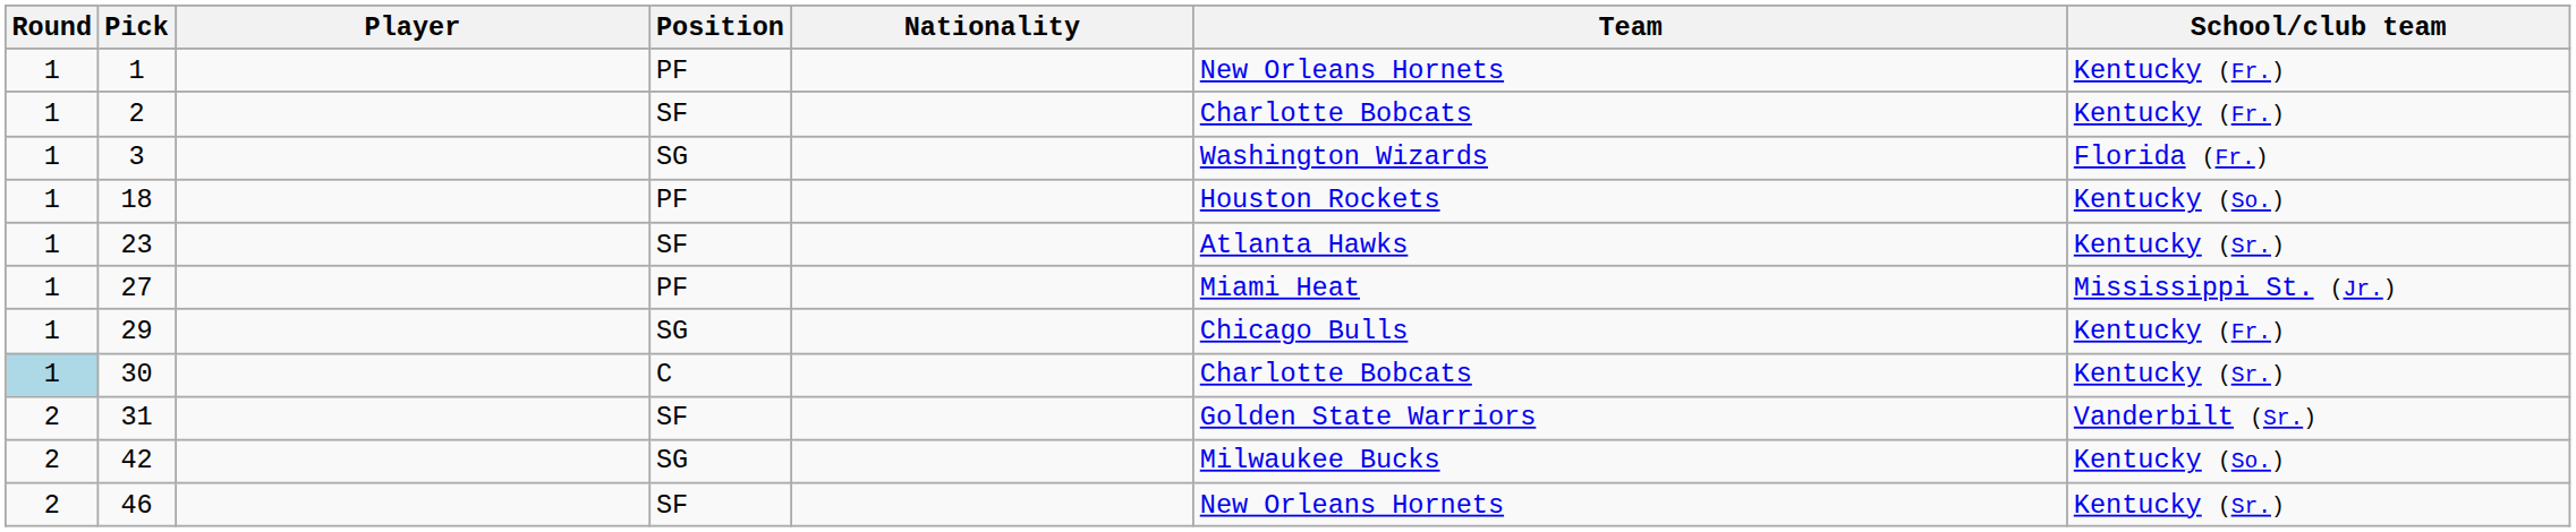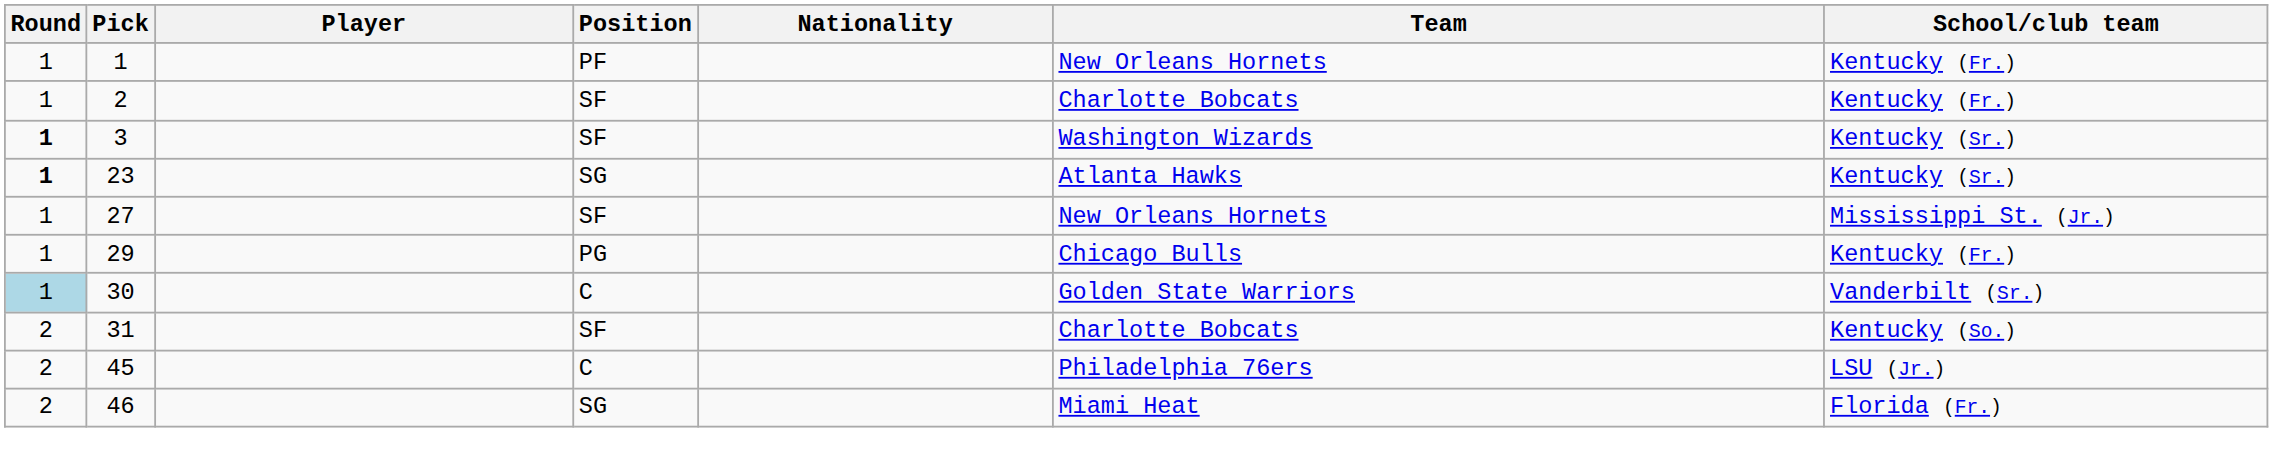 <table class="wikitable sortable sortable">
 <tr>
 <th width="1%">Round</th>
 <th width="1%">Pick</th>
 <th width="19%">Player</th>
 <th width="1%">Position</th>
 <th width="16%">Nationality</th>
 <th width="35%">Team</th>
 <th width="20%">School/club team</th>
 </tr>
 <tr>
 <td align=center>1</td>
 <td align=center>1</td>
 <td></td>
 <td>PF</td>
 <td></td>
 <td><a href='#'>New Orleans Hornets</a></td>
 <td><a href='#'>Kentucky</a> <small>(<a href='#'>Fr.</a>)</small></td>
 </tr>
 <tr>
 <td align=center>1</td>
 <td align=center>2</td>
 <td></td>
 <td>SF</td>
 <td></td>
 <td><a href='#'>Charlotte Bobcats</a></td>
 <td><a href='#'>Kentucky</a> <small>(<a href='#'>Fr.</a>)</small></td>
 </tr>
 <tr>
-<td align=center>1</td>
+<td align=center><strong>1</strong></td>
 <td align=center>3</td>
 <td></td>
-<td>SG</td>
+<td>SF</td>
 <td></td>
 <td><a href='#'>Washington Wizards</a></td>
-<td><a href='#'>Florida</a> <small>(<a href='#'>Fr.</a>)</small></td>
+<td><a href='#'>Kentucky</a> <small>(<a href='#'>Sr.</a>)</small></td>
 </tr>
 <tr>
-<td align=center>1</td>
-<td align=center>18</td>
-<td></td>
-<td>PF</td>
-<td></td>
-<td><a href='#'>Houston Rockets</a></td>
-<td><a href='#'>Kentucky</a> <small>(<a href='#'>So.</a>)</small></td>
-</tr>
-<tr>
-<td align=center>1</td>
+<td align=center><strong>1</strong></td>
 <td align=center>23</td>
 <td></td>
-<td>SF</td>
+<td>SG</td>
 <td></td>
 <td><a href='#'>Atlanta Hawks</a></td>
 <td><a href='#'>Kentucky</a> <small>(<a href='#'>Sr.</a>)</small></td>
 </tr>
 <tr>
 <td align=center>1</td>
 <td align=center>27</td>
 <td></td>
-<td>PF</td>
+<td>SF</td>
 <td></td>
-<td><a href='#'>Miami Heat</a></td>
+<td><a href='#'>New Orleans Hornets</a></td>
 <td><a href='#'>Mississippi St.</a> <small>(<a href='#'>Jr.</a>)</small></td>
 </tr>
 <tr>
 <td align=center>1</td>
 <td align=center>29</td>
 <td></td>
-<td>SG</td>
+<td>PG</td>
 <td></td>
 <td><a href='#'>Chicago Bulls</a></td>
 <td><a href='#'>Kentucky</a> <small>(<a href='#'>Fr.</a>)</small></td>
 </tr>
 <tr>
 <td align=center style="background: lightblue;">1</td>
 <td align=center>30</td>
 <td></td>
 <td>C</td>
 <td></td>
-<td><a href='#'>Charlotte Bobcats</a></td>
-<td><a href='#'>Kentucky</a> <small>(<a href='#'>Sr.</a>)</small></td>
+<td><a href='#'>Golden State Warriors</a></td>
+<td><a href='#'>Vanderbilt</a> <small>(<a href='#'>Sr.</a>)</small></td>
 </tr>
 <tr>
 <td align=center>2</td>
 <td align=center>31</td>
 <td></td>
 <td>SF</td>
 <td></td>
-<td><a href='#'>Golden State Warriors</a></td>
-<td><a href='#'>Vanderbilt</a> <small>(<a href='#'>Sr.</a>)</small></td>
+<td><a href='#'>Charlotte Bobcats</a></td>
+<td><a href='#'>Kentucky</a> <small>(<a href='#'>So.</a>)</small></td>
 </tr>
 <tr>
 <td align=center>2</td>
-<td align=center>42</td>
+<td align=center>45</td>
 <td></td>
-<td>SG</td>
+<td>C</td>
 <td></td>
-<td><a href='#'>Milwaukee Bucks</a></td>
-<td><a href='#'>Kentucky</a> <small>(<a href='#'>So.</a>)</small></td>
+<td><a href='#'>Philadelphia 76ers</a></td>
+<td><a href='#'>LSU</a> <small>(<a href='#'>Jr.</a>)</small></td>
 </tr>
 <tr>
 <td align=center>2</td>
 <td align=center>46</td>
 <td></td>
-<td>SF</td>
+<td>SG</td>
 <td></td>
-<td><a href='#'>New Orleans Hornets</a></td>
-<td><a href='#'>Kentucky</a> <small>(<a href='#'>Sr.</a>)</small></td>
+<td><a href='#'>Miami Heat</a></td>
+<td><a href='#'>Florida</a> <small>(<a href='#'>Fr.</a>)</small></td>
 </tr>
 </table>
